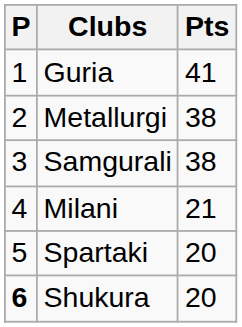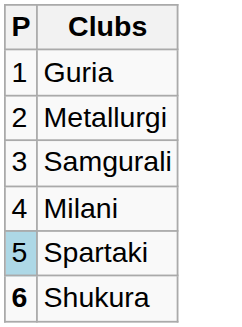 <table class="wikitable">
 <tr>
 <th>P</th>
 <th>Clubs</th>
-<th>Pts</th>
 </tr>
 <tr>
 <td>1</td>
 <td>Guria</td>
-<td>41</td>
 </tr>
 <tr>
 <td>2</td>
 <td>Metallurgi</td>
-<td>38</td>
 </tr>
 <tr>
 <td>3</td>
 <td>Samgurali</td>
-<td>38</td>
 </tr>
 <tr>
 <td>4</td>
 <td>Milani</td>
-<td>21</td>
 </tr>
 <tr>
-<td>5</td>
+<td style="background: lightblue;">5</td>
 <td>Spartaki</td>
-<td>20</td>
 </tr>
 <tr>
 <td><strong>6</strong></td>
 <td>Shukura</td>
-<td>20</td>
 </tr>
 </table>
